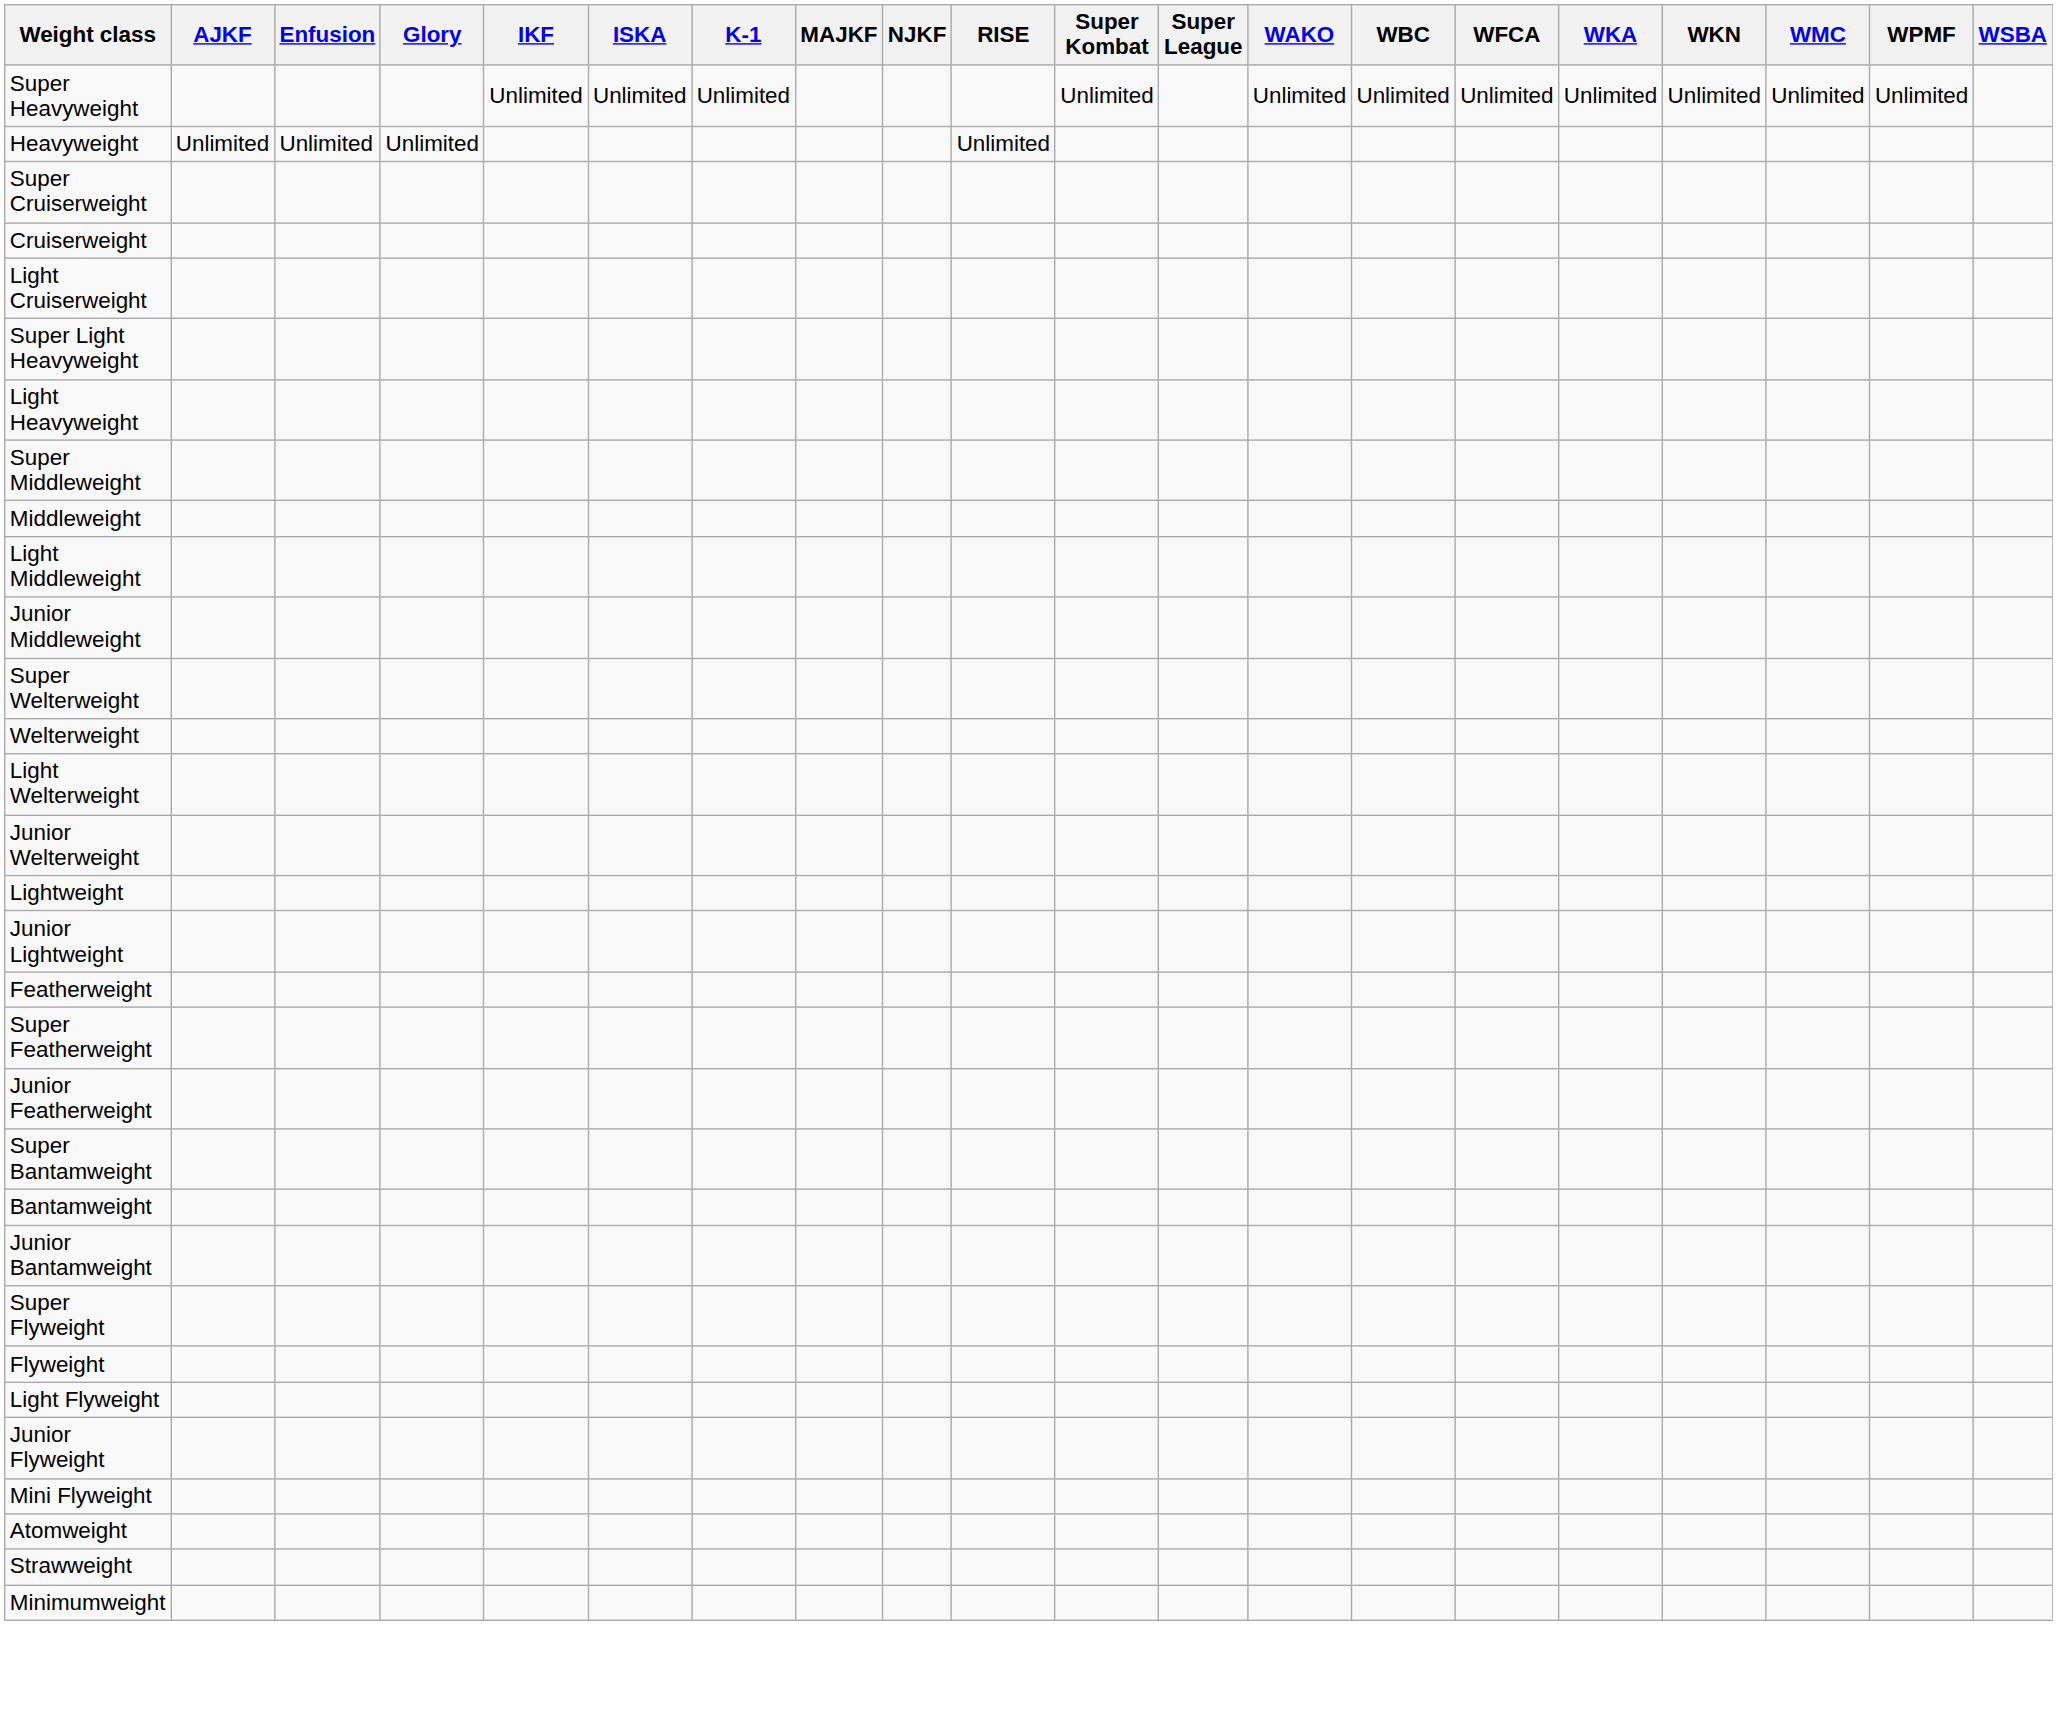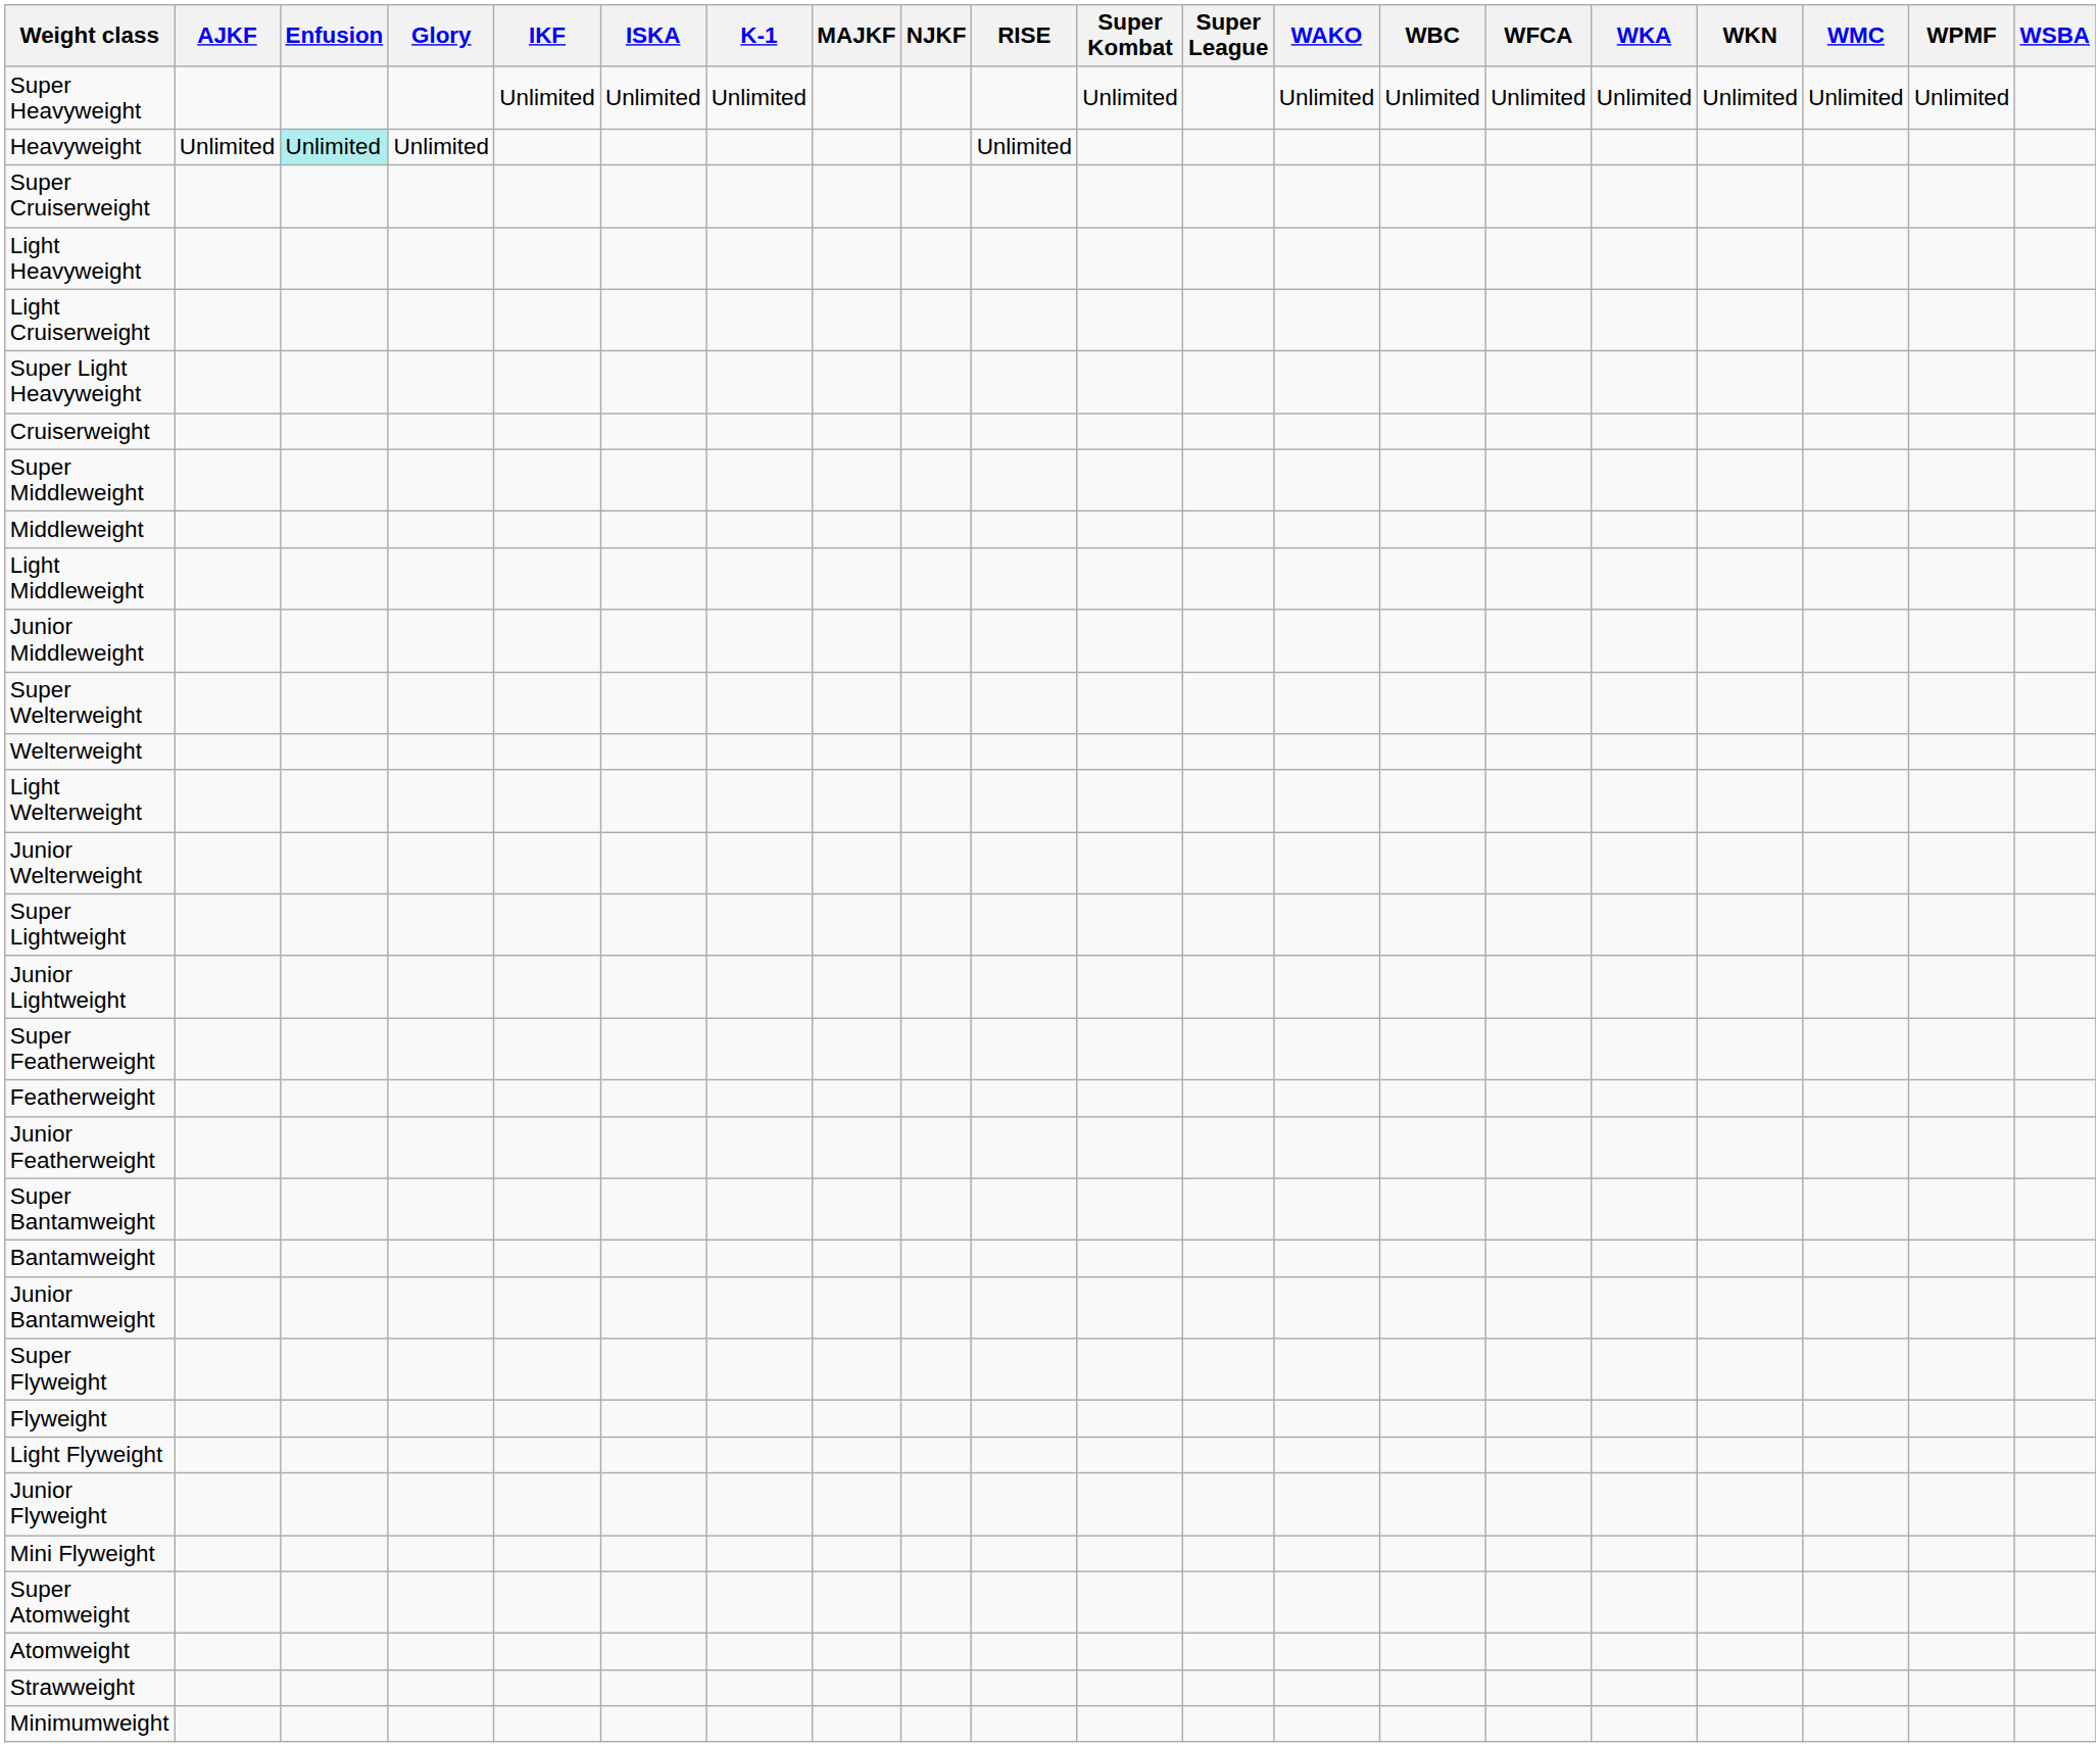 <table class="wikitable sortable">
 <tr>
 <th>Weight class</th>
 <th><a href='#'>AJKF</a></th>
 <th><a href='#'>Enfusion</a></th>
 <th><a href='#'>Glory</a></th>
 <th><a href='#'>IKF</a></th>
 <th><a href='#'>ISKA</a></th>
 <th><a href='#'>K-1</a></th>
 <th>MAJKF</th>
 <th>NJKF</th>
 <th>RISE</th>
 <th>Super<br>Kombat</th>
 <th>Super<br>League</th>
 <th><a href='#'>WAKO</a></th>
 <th>WBC</th>
 <th>WFCA</th>
 <th><a href='#'>WKA</a></th>
 <th>WKN</th>
 <th><a href='#'>WMC</a></th>
 <th>WPMF</th>
 <th><a href='#'>WSBA</a></th>
 </tr>
 <tr>
 <td>Super Heavyweight</td>
 <td></td>
 <td></td>
 <td></td>
 <td>Unlimited</td>
 <td>Unlimited</td>
 <td>Unlimited</td>
 <td></td>
 <td></td>
 <td></td>
 <td>Unlimited</td>
 <td></td>
 <td>Unlimited</td>
 <td>Unlimited</td>
 <td>Unlimited</td>
 <td>Unlimited</td>
 <td>Unlimited</td>
 <td>Unlimited</td>
 <td>Unlimited</td>
 <td></td>
 </tr>
 <tr>
 <td>Heavyweight</td>
 <td>Unlimited</td>
-<td>Unlimited</td>
+<td style="background: paleturquoise;">Unlimited</td>
 <td>Unlimited</td>
 <td></td>
 <td></td>
 <td></td>
 <td></td>
 <td></td>
 <td>Unlimited</td>
 <td></td>
 <td></td>
 <td></td>
 <td></td>
 <td></td>
 <td></td>
 <td></td>
 <td></td>
 <td></td>
 <td></td>
 </tr>
 <tr>
 <td>Super Cruiserweight</td>
 <td></td>
 <td></td>
 <td></td>
 <td></td>
 <td></td>
 <td></td>
 <td></td>
 <td></td>
 <td></td>
 <td></td>
 <td></td>
 <td></td>
 <td></td>
 <td></td>
 <td></td>
 <td></td>
 <td></td>
 <td></td>
 <td></td>
 </tr>
 <tr>
-<td>Cruiserweight</td>
+<td>Light Heavyweight</td>
 <td></td>
 <td></td>
 <td></td>
 <td></td>
 <td></td>
 <td></td>
 <td></td>
 <td></td>
 <td></td>
 <td></td>
 <td></td>
 <td></td>
 <td></td>
 <td></td>
 <td></td>
 <td></td>
 <td></td>
 <td></td>
 <td></td>
 </tr>
 <tr>
 <td>Light Cruiserweight</td>
 <td></td>
 <td></td>
 <td></td>
 <td></td>
 <td></td>
 <td></td>
 <td></td>
 <td></td>
 <td></td>
 <td></td>
 <td></td>
 <td></td>
 <td></td>
 <td></td>
 <td></td>
 <td></td>
 <td></td>
 <td></td>
 <td></td>
 </tr>
 <tr>
 <td>Super Light Heavyweight</td>
 <td></td>
 <td></td>
 <td></td>
 <td></td>
 <td></td>
 <td></td>
 <td></td>
 <td></td>
 <td></td>
 <td></td>
 <td></td>
 <td></td>
 <td></td>
 <td></td>
 <td></td>
 <td></td>
 <td></td>
 <td></td>
 <td></td>
 </tr>
 <tr>
-<td>Light Heavyweight</td>
+<td>Cruiserweight</td>
 <td></td>
 <td></td>
 <td></td>
 <td></td>
 <td></td>
 <td></td>
 <td></td>
 <td></td>
 <td></td>
 <td></td>
 <td></td>
 <td></td>
 <td></td>
 <td></td>
 <td></td>
 <td></td>
 <td></td>
 <td></td>
 <td></td>
 </tr>
 <tr>
 <td>Super Middleweight</td>
 <td></td>
 <td></td>
 <td></td>
 <td></td>
 <td></td>
 <td></td>
 <td></td>
 <td></td>
 <td></td>
 <td></td>
 <td></td>
 <td></td>
 <td></td>
 <td></td>
 <td></td>
 <td></td>
 <td></td>
 <td></td>
 <td></td>
 </tr>
 <tr>
 <td>Middleweight</td>
 <td></td>
 <td></td>
 <td></td>
 <td></td>
 <td></td>
 <td></td>
 <td></td>
 <td></td>
 <td></td>
 <td></td>
 <td></td>
 <td></td>
 <td></td>
 <td></td>
 <td></td>
 <td></td>
 <td></td>
 <td></td>
 <td></td>
 </tr>
 <tr>
 <td>Light Middleweight</td>
 <td></td>
 <td></td>
 <td></td>
 <td></td>
 <td></td>
 <td></td>
 <td></td>
 <td></td>
 <td></td>
 <td></td>
 <td></td>
 <td></td>
 <td></td>
 <td></td>
 <td></td>
 <td></td>
 <td></td>
 <td></td>
 <td></td>
 </tr>
 <tr>
 <td>Junior Middleweight</td>
 <td></td>
 <td></td>
 <td></td>
 <td></td>
 <td></td>
 <td></td>
 <td></td>
 <td></td>
 <td></td>
 <td></td>
 <td></td>
 <td></td>
 <td></td>
 <td></td>
 <td></td>
 <td></td>
 <td></td>
 <td></td>
 <td></td>
 </tr>
 <tr>
 <td>Super Welterweight</td>
 <td></td>
 <td></td>
 <td></td>
 <td></td>
 <td></td>
 <td></td>
 <td></td>
 <td></td>
 <td></td>
 <td></td>
 <td></td>
 <td></td>
 <td></td>
 <td></td>
 <td></td>
 <td></td>
 <td></td>
 <td></td>
 <td></td>
 </tr>
 <tr>
 <td>Welterweight</td>
 <td></td>
 <td></td>
 <td></td>
 <td></td>
 <td></td>
 <td></td>
 <td></td>
 <td></td>
 <td></td>
 <td></td>
 <td></td>
 <td></td>
 <td></td>
 <td></td>
 <td></td>
 <td></td>
 <td></td>
 <td></td>
 <td></td>
 </tr>
 <tr>
 <td>Light Welterweight</td>
 <td></td>
 <td></td>
 <td></td>
 <td></td>
 <td></td>
 <td></td>
 <td></td>
 <td></td>
 <td></td>
 <td></td>
 <td></td>
 <td></td>
 <td></td>
 <td></td>
 <td></td>
 <td></td>
 <td></td>
 <td></td>
 <td></td>
 </tr>
 <tr>
 <td>Junior Welterweight</td>
 <td></td>
 <td></td>
 <td></td>
 <td></td>
 <td></td>
 <td></td>
 <td></td>
 <td></td>
 <td></td>
 <td></td>
 <td></td>
 <td></td>
 <td></td>
 <td></td>
 <td></td>
 <td></td>
 <td></td>
 <td></td>
 <td></td>
 </tr>
 <tr>
-<td>Lightweight</td>
+<td>Super Lightweight</td>
 <td></td>
 <td></td>
 <td></td>
 <td></td>
 <td></td>
 <td></td>
 <td></td>
 <td></td>
 <td></td>
 <td></td>
 <td></td>
 <td></td>
 <td></td>
 <td></td>
 <td></td>
 <td></td>
 <td></td>
 <td></td>
 <td></td>
 </tr>
 <tr>
 <td>Junior Lightweight</td>
 <td></td>
 <td></td>
 <td></td>
 <td></td>
 <td></td>
 <td></td>
 <td></td>
 <td></td>
 <td></td>
 <td></td>
 <td></td>
 <td></td>
 <td></td>
 <td></td>
 <td></td>
 <td></td>
 <td></td>
 <td></td>
 <td></td>
 </tr>
 <tr>
-<td>Featherweight</td>
+<td>Super Featherweight</td>
 <td></td>
 <td></td>
 <td></td>
 <td></td>
 <td></td>
 <td></td>
 <td></td>
 <td></td>
 <td></td>
 <td></td>
 <td></td>
 <td></td>
 <td></td>
 <td></td>
 <td></td>
 <td></td>
 <td></td>
 <td></td>
 <td></td>
 </tr>
 <tr>
-<td>Super Featherweight</td>
+<td>Featherweight</td>
 <td></td>
 <td></td>
 <td></td>
 <td></td>
 <td></td>
 <td></td>
 <td></td>
 <td></td>
 <td></td>
 <td></td>
 <td></td>
 <td></td>
 <td></td>
 <td></td>
 <td></td>
 <td></td>
 <td></td>
 <td></td>
 <td></td>
 </tr>
 <tr>
 <td>Junior Featherweight</td>
 <td></td>
 <td></td>
 <td></td>
 <td></td>
 <td></td>
 <td></td>
 <td></td>
 <td></td>
 <td></td>
 <td></td>
 <td></td>
 <td></td>
 <td></td>
 <td></td>
 <td></td>
 <td></td>
 <td></td>
 <td></td>
 <td></td>
 </tr>
 <tr>
 <td>Super Bantamweight</td>
 <td></td>
 <td></td>
 <td></td>
 <td></td>
 <td></td>
 <td></td>
 <td></td>
 <td></td>
 <td></td>
 <td></td>
 <td></td>
 <td></td>
 <td></td>
 <td></td>
 <td></td>
 <td></td>
 <td></td>
 <td></td>
 <td></td>
 </tr>
 <tr>
 <td>Bantamweight</td>
 <td></td>
 <td></td>
 <td></td>
 <td></td>
 <td></td>
 <td></td>
 <td></td>
 <td></td>
 <td></td>
 <td></td>
 <td></td>
 <td></td>
 <td></td>
 <td></td>
 <td></td>
 <td></td>
 <td></td>
 <td></td>
 <td></td>
 </tr>
 <tr>
 <td>Junior Bantamweight</td>
 <td></td>
 <td></td>
 <td></td>
 <td></td>
 <td></td>
 <td></td>
 <td></td>
 <td></td>
 <td></td>
 <td></td>
 <td></td>
 <td></td>
 <td></td>
 <td></td>
 <td></td>
 <td></td>
 <td></td>
 <td></td>
 <td></td>
 </tr>
 <tr>
 <td>Super Flyweight</td>
 <td></td>
 <td></td>
 <td></td>
 <td></td>
 <td></td>
 <td></td>
 <td></td>
 <td></td>
 <td></td>
 <td></td>
 <td></td>
 <td></td>
 <td></td>
 <td></td>
 <td></td>
 <td></td>
 <td></td>
 <td></td>
 <td></td>
 </tr>
 <tr>
 <td>Flyweight</td>
 <td></td>
 <td></td>
 <td></td>
 <td></td>
 <td></td>
 <td></td>
 <td></td>
 <td></td>
 <td></td>
 <td></td>
 <td></td>
 <td></td>
 <td></td>
 <td></td>
 <td></td>
 <td></td>
 <td></td>
 <td></td>
 <td></td>
 </tr>
 <tr>
 <td>Light Flyweight</td>
 <td></td>
 <td></td>
 <td></td>
 <td></td>
 <td></td>
 <td></td>
 <td></td>
 <td></td>
 <td></td>
 <td></td>
 <td></td>
 <td></td>
 <td></td>
 <td></td>
 <td></td>
 <td></td>
 <td></td>
 <td></td>
 <td></td>
 </tr>
 <tr>
 <td>Junior Flyweight</td>
 <td></td>
 <td></td>
 <td></td>
 <td></td>
 <td></td>
 <td></td>
 <td></td>
 <td></td>
 <td></td>
 <td></td>
 <td></td>
 <td></td>
 <td></td>
 <td></td>
 <td></td>
 <td></td>
 <td></td>
 <td></td>
 <td></td>
 </tr>
 <tr>
 <td>Mini Flyweight</td>
 <td></td>
 <td></td>
 <td></td>
 <td></td>
 <td></td>
 <td></td>
 <td></td>
 <td></td>
 <td></td>
 <td></td>
 <td></td>
 <td></td>
 <td></td>
 <td></td>
 <td></td>
 <td></td>
 <td></td>
 <td></td>
 <td></td>
 </tr>
 <tr>
+<td>Super Atomweight</td>
+<td></td>
+<td></td>
+<td></td>
+<td></td>
+<td></td>
+<td></td>
+<td></td>
+<td></td>
+<td></td>
+<td></td>
+<td></td>
+<td></td>
+<td></td>
+<td></td>
+<td></td>
+<td></td>
+<td></td>
+<td></td>
+<td></td>
+</tr>
+<tr>
 <td>Atomweight</td>
 <td></td>
 <td></td>
 <td></td>
 <td></td>
 <td></td>
 <td></td>
 <td></td>
 <td></td>
 <td></td>
 <td></td>
 <td></td>
 <td></td>
 <td></td>
 <td></td>
 <td></td>
 <td></td>
 <td></td>
 <td></td>
 <td></td>
 </tr>
 <tr>
 <td>Strawweight</td>
 <td></td>
 <td></td>
 <td></td>
 <td></td>
 <td></td>
 <td></td>
 <td></td>
 <td></td>
 <td></td>
 <td></td>
 <td></td>
 <td></td>
 <td></td>
 <td></td>
 <td></td>
 <td></td>
 <td></td>
 <td></td>
 <td></td>
 </tr>
 <tr>
 <td>Minimumweight</td>
 <td></td>
 <td></td>
 <td></td>
 <td></td>
 <td></td>
 <td></td>
 <td></td>
 <td></td>
 <td></td>
 <td></td>
 <td></td>
 <td></td>
 <td></td>
 <td></td>
 <td></td>
 <td></td>
 <td></td>
 <td></td>
 <td></td>
 </tr>
 </table>
